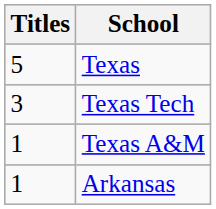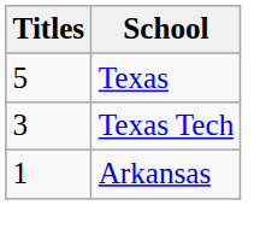 <table class=wikitable>
 <tr>
 <th>Titles</th>
 <th>School</th>
 </tr>
 <tr>
 <td>5</td>
 <td><a href='#'>Texas</a></td>
 </tr>
 <tr>
 <td>3</td>
 <td><a href='#'>Texas Tech</a></td>
 </tr>
 <tr>
 <td>1</td>
-<td><a href='#'>Texas A&M</a></td>
-</tr>
-<tr>
-<td>1</td>
 <td><a href='#'>Arkansas</a></td>
 </tr>
 </table>
